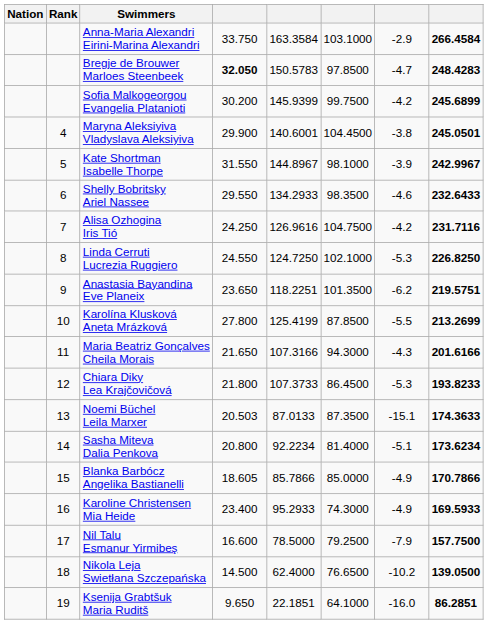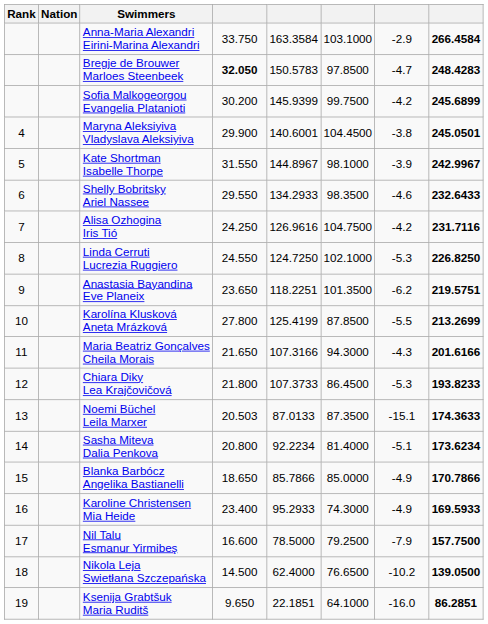 <table class="wikitable sortable" style="text-align:center; font-size:90%">
 <tr>
+<th>Rank</th>
 <th>Nation</th>
-<th>Rank</th>
 <th>Swimmers</th>
 <th width=60></th>
 <th width=60></th>
 <th width=60></th>
 <th width=60></th>
 <th width=60></th>
 </tr>
 <tr>
+<td></td>
 <td align=left></td>
-<td></td>
 <td align=left><a href='#'>Anna-Maria Alexandri</a><br><a href='#'>Eirini-Marina Alexandri</a></td>
 <td>33.750</td>
 <td>163.3584</td>
 <td>103.1000</td>
 <td>-2.9</td>
 <td><strong>266.4584</strong></td>
 </tr>
 <tr>
+<td></td>
 <td align=left></td>
-<td></td>
 <td align=left><a href='#'>Bregje de Brouwer</a><br><a href='#'>Marloes Steenbeek</a></td>
 <td><strong>32.050</strong></td>
 <td>150.5783</td>
 <td>97.8500</td>
 <td>-4.7</td>
 <td><strong>248.4283</strong></td>
 </tr>
 <tr>
+<td></td>
 <td align=left></td>
-<td></td>
 <td align=left><a href='#'>Sofia Malkogeorgou</a><br><a href='#'>Evangelia Platanioti</a></td>
 <td>30.200</td>
 <td>145.9399</td>
 <td>99.7500</td>
 <td>-4.2</td>
 <td><strong>245.6899</strong></td>
 </tr>
 <tr>
+<td>4</td>
 <td align=left></td>
-<td>4</td>
 <td align=left><a href='#'>Maryna Aleksiyiva</a><br><a href='#'>Vladyslava Aleksiyiva</a></td>
 <td>29.900</td>
 <td>140.6001</td>
 <td>104.4500</td>
 <td>-3.8</td>
 <td><strong>245.0501</strong></td>
 </tr>
 <tr>
+<td>5</td>
 <td align=left></td>
-<td>5</td>
 <td align=left><a href='#'>Kate Shortman</a><br><a href='#'>Isabelle Thorpe</a></td>
 <td>31.550</td>
 <td>144.8967</td>
 <td>98.1000</td>
 <td>-3.9</td>
 <td><strong>242.9967</strong></td>
 </tr>
 <tr>
+<td>6</td>
 <td align=left></td>
-<td>6</td>
 <td align=left><a href='#'>Shelly Bobritsky</a><br><a href='#'>Ariel Nassee</a></td>
 <td>29.550</td>
 <td>134.2933</td>
 <td>98.3500</td>
 <td>-4.6</td>
 <td><strong>232.6433</strong></td>
 </tr>
 <tr>
+<td>7</td>
 <td align=left></td>
-<td>7</td>
 <td align=left><a href='#'>Alisa Ozhogina</a><br><a href='#'>Iris Tió</a></td>
 <td>24.250</td>
 <td>126.9616</td>
 <td>104.7500</td>
 <td>-4.2</td>
 <td><strong>231.7116</strong></td>
 </tr>
 <tr>
+<td>8</td>
 <td align=left></td>
-<td>8</td>
 <td align=left><a href='#'>Linda Cerruti</a><br><a href='#'>Lucrezia Ruggiero</a></td>
 <td>24.550</td>
 <td>124.7250</td>
 <td>102.1000</td>
 <td>-5.3</td>
 <td><strong>226.8250</strong></td>
 </tr>
 <tr>
+<td>9</td>
 <td align=left></td>
-<td>9</td>
 <td align=left><a href='#'>Anastasia Bayandina</a><br><a href='#'>Eve Planeix</a></td>
 <td>23.650</td>
 <td>118.2251</td>
 <td>101.3500</td>
 <td>-6.2</td>
 <td><strong>219.5751</strong></td>
 </tr>
 <tr>
+<td>10</td>
 <td align=left></td>
-<td>10</td>
 <td align=left><a href='#'>Karolína Klusková</a><br><a href='#'>Aneta Mrázková</a></td>
 <td>27.800</td>
 <td>125.4199</td>
 <td>87.8500</td>
 <td>-5.5</td>
 <td><strong>213.2699</strong></td>
 </tr>
 <tr>
+<td>11</td>
 <td align=left></td>
-<td>11</td>
 <td align=left><a href='#'>Maria Beatriz Gonçalves</a><br><a href='#'>Cheila Morais</a></td>
 <td>21.650</td>
 <td>107.3166</td>
 <td>94.3000</td>
 <td>-4.3</td>
 <td><strong>201.6166</strong></td>
 </tr>
 <tr>
+<td>12</td>
 <td align=left></td>
-<td>12</td>
 <td align=left><a href='#'>Chiara Diky</a><br><a href='#'>Lea Krajčovičová</a></td>
 <td>21.800</td>
 <td>107.3733</td>
 <td>86.4500</td>
 <td>-5.3</td>
 <td><strong>193.8233</strong></td>
 </tr>
 <tr>
+<td>13</td>
 <td align=left></td>
-<td>13</td>
 <td align=left><a href='#'>Noemi Büchel</a><br><a href='#'>Leila Marxer</a></td>
 <td>20.503</td>
 <td>87.0133</td>
 <td>87.3500</td>
 <td>-15.1</td>
 <td><strong>174.3633</strong></td>
 </tr>
 <tr>
+<td>14</td>
 <td align=left></td>
-<td>14</td>
 <td align=left><a href='#'>Sasha Miteva</a><br><a href='#'>Dalia Penkova</a></td>
 <td>20.800</td>
 <td>92.2234</td>
 <td>81.4000</td>
 <td>-5.1</td>
 <td><strong>173.6234</strong></td>
 </tr>
 <tr>
+<td>15</td>
 <td align=left></td>
-<td>15</td>
 <td align=left><a href='#'>Blanka Barbócz</a><br><a href='#'>Angelika Bastianelli</a></td>
-<td>18.605</td>
+<td>18.650</td>
 <td>85.7866</td>
 <td>85.0000</td>
 <td>-4.9</td>
 <td><strong>170.7866</strong></td>
 </tr>
 <tr>
+<td>16</td>
 <td align=left></td>
-<td>16</td>
 <td align=left><a href='#'>Karoline Christensen</a><br><a href='#'>Mia Heide</a></td>
 <td>23.400</td>
 <td>95.2933</td>
 <td>74.3000</td>
 <td>-4.9</td>
 <td><strong>169.5933</strong></td>
 </tr>
 <tr>
+<td>17</td>
 <td align=left></td>
-<td>17</td>
 <td align=left><a href='#'>Nil Talu</a><br><a href='#'>Esmanur Yirmibeş</a></td>
 <td>16.600</td>
 <td>78.5000</td>
 <td>79.2500</td>
 <td>-7.9</td>
 <td><strong>157.7500</strong></td>
 </tr>
 <tr>
+<td>18</td>
 <td align=left></td>
-<td>18</td>
 <td align=left><a href='#'>Nikola Leja</a><br><a href='#'>Swietłana Szczepańska</a></td>
 <td>14.500</td>
 <td>62.4000</td>
 <td>76.6500</td>
 <td>-10.2</td>
 <td><strong>139.0500</strong></td>
 </tr>
 <tr>
+<td>19</td>
 <td align=left></td>
-<td>19</td>
 <td align=left><a href='#'>Ksenija Grabtšuk</a><br><a href='#'>Maria Ruditš</a></td>
 <td>9.650</td>
 <td>22.1851</td>
 <td>64.1000</td>
 <td>-16.0</td>
 <td><strong>86.2851</strong></td>
 </tr>
 </table>
